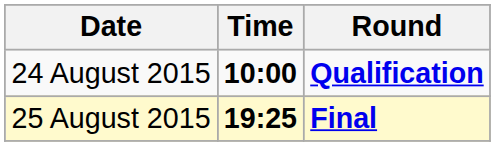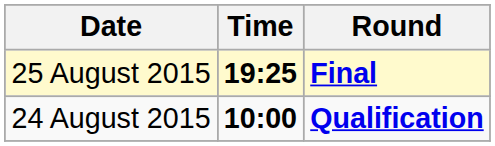 <table class="wikitable">
 <tr>
 <th>Date</th>
 <th>Time</th>
 <th>Round</th>
 </tr>
+<tr style=background:lemonchiffon>
+<td>25 August 2015</td>
+<td><strong>19:25</strong></td>
+<td><strong><a href='#'>Final</a></strong></td>
+</tr>
 <tr>
 <td>24 August 2015</td>
 <td><strong>10:00</strong></td>
 <td><strong><a href='#'>Qualification</a></strong></td>
 </tr>
-<tr style=background:lemonchiffon>
-<td>25 August 2015</td>
-<td><strong>19:25</strong></td>
-<td><strong><a href='#'>Final</a></strong></td>
-</tr>
 </table>
